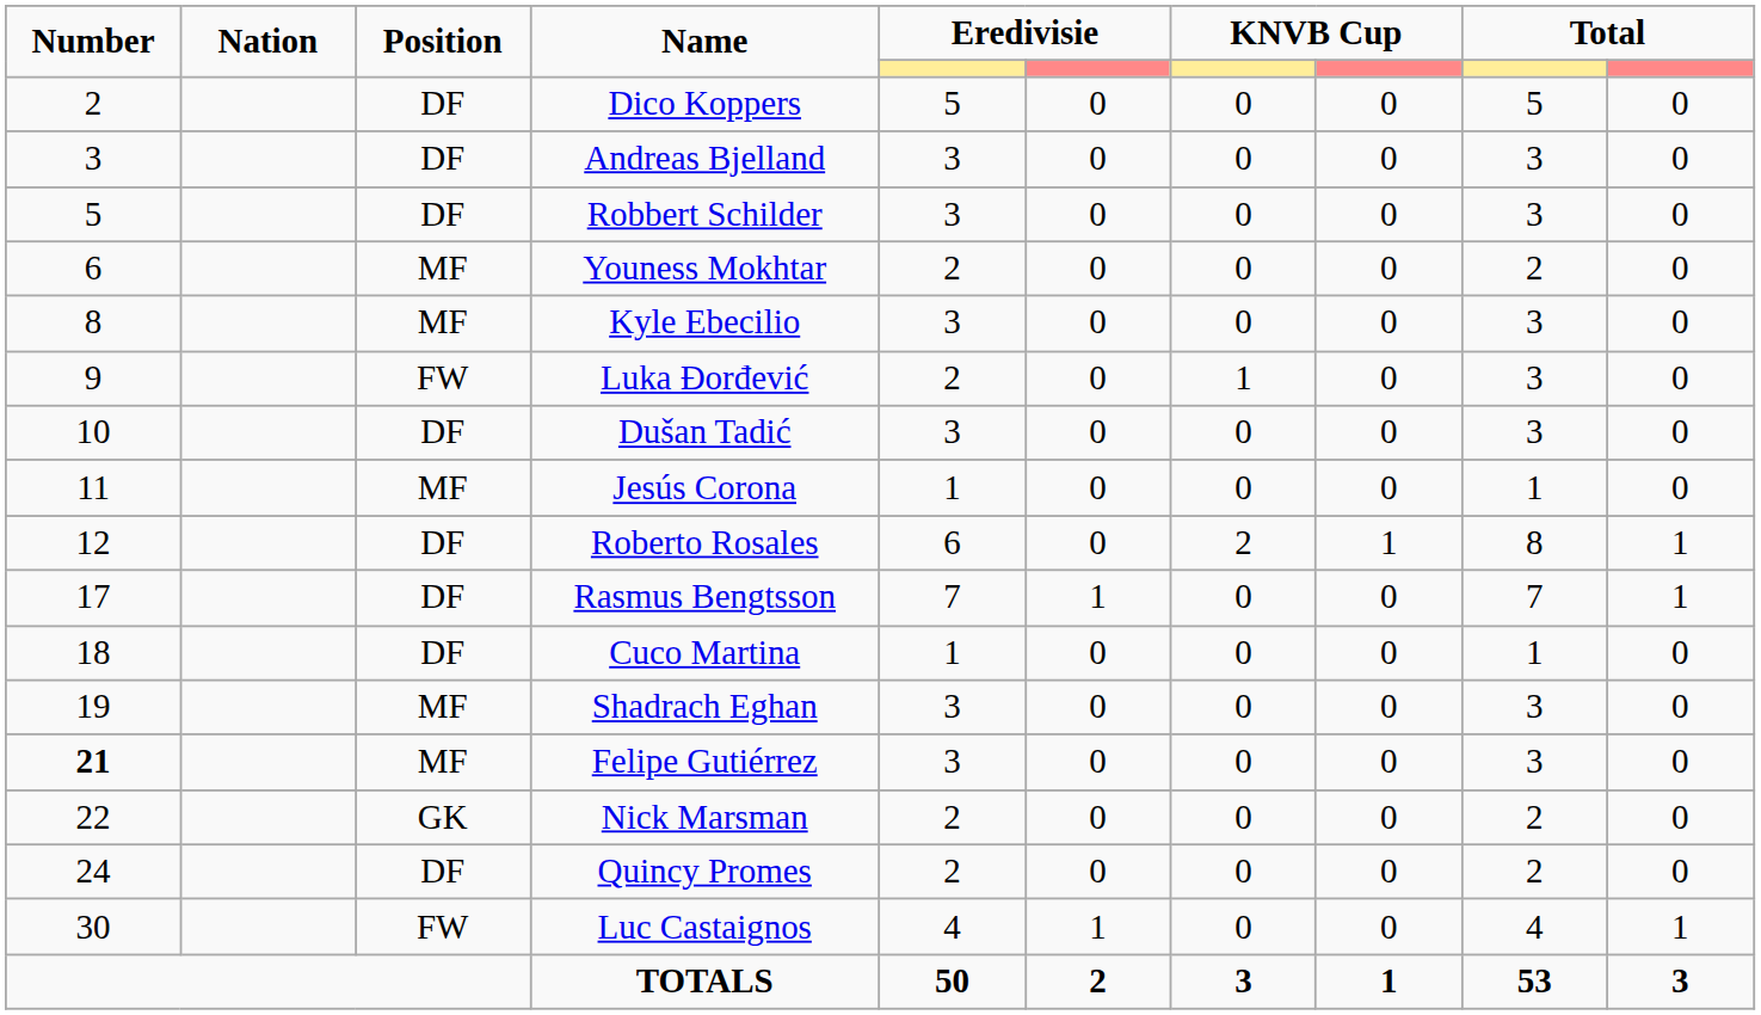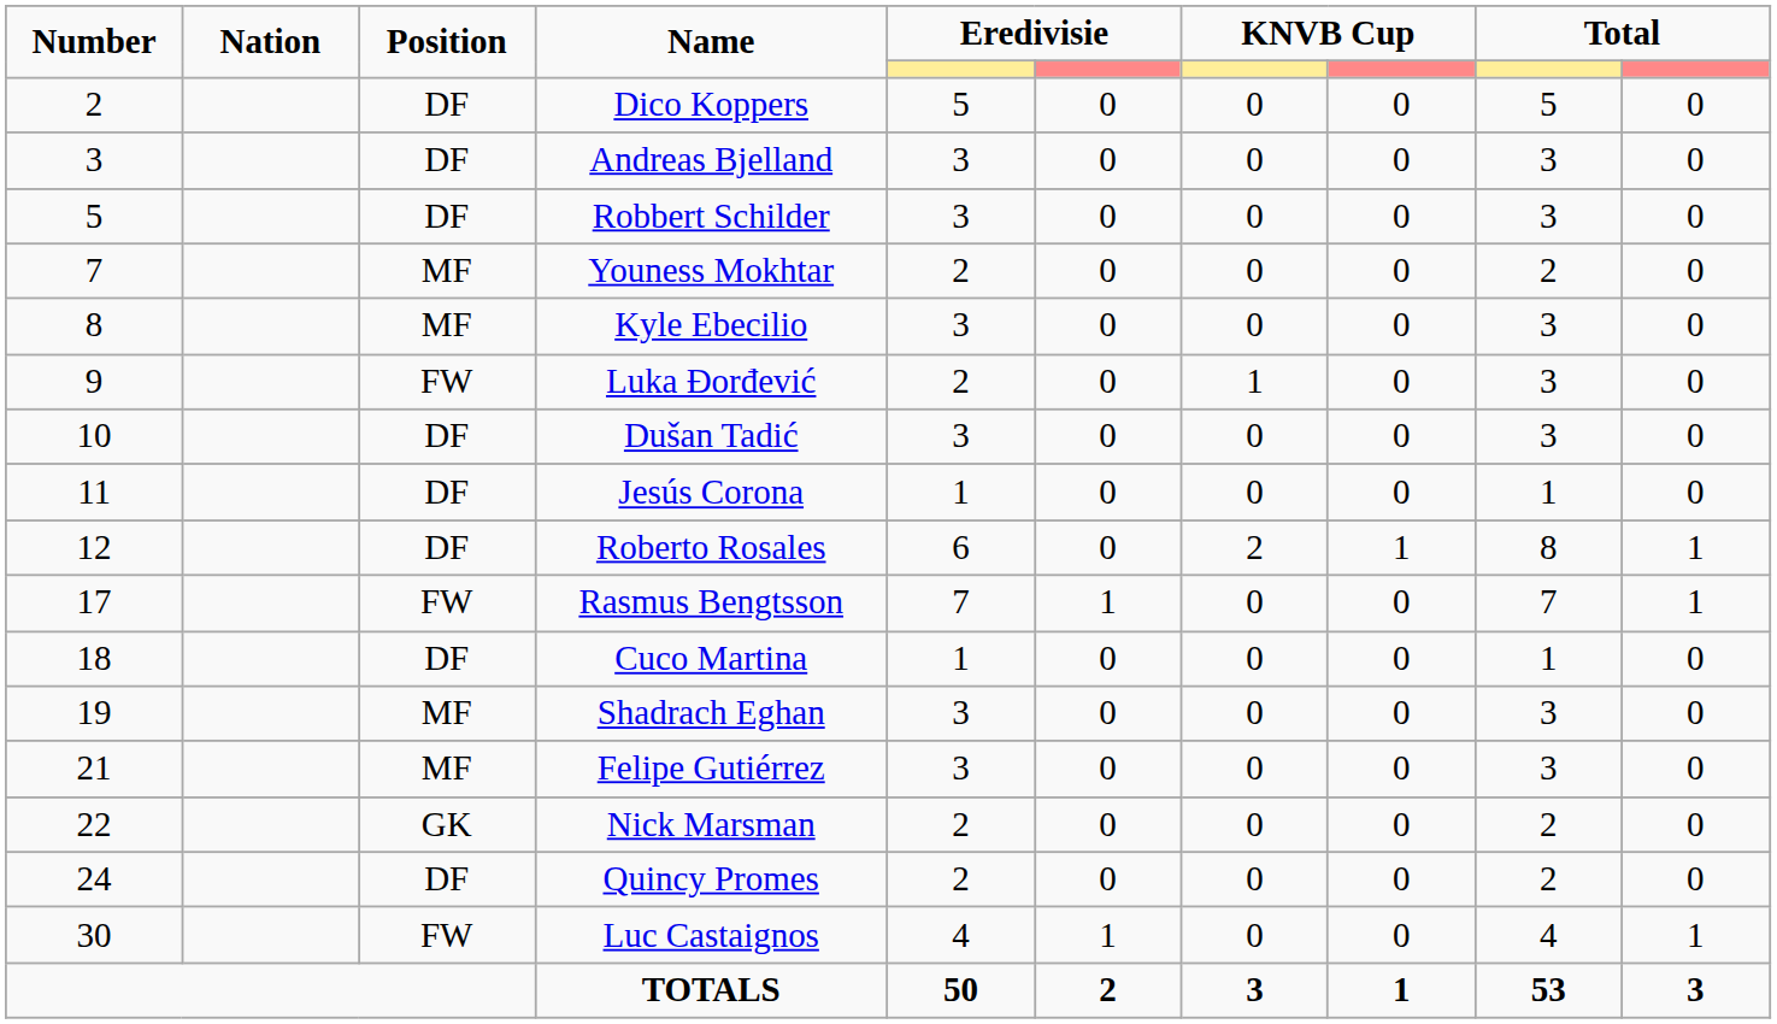 <table class="wikitable" style="text-align:center;">
 <tr style="text-align:center;">
 <td rowspan=2  style="width:10%; "><strong>Number</strong></td>
 <td rowspan=2  style="width:10%; "><strong>Nation</strong></td>
 <td rowspan=2  style="width:10%; "><strong>Position</strong></td>
 <td rowspan=2  style="width:20%; "><strong>Name</strong></td>
 <td colspan=2><strong>Eredivisie</strong></td>
 <td colspan=2><strong>KNVB Cup</strong></td>
 <td colspan=2><strong>Total</strong></td>
 </tr>
 <tr>
 <th style="width:60px; background:#fe9;"></th>
 <th style="width:60px; background:#ff8888;"></th>
 <th style="width:60px; background:#fe9;"></th>
 <th style="width:60px; background:#ff8888;"></th>
 <th style="width:60px; background:#fe9;"></th>
 <th style="width:60px; background:#ff8888;"></th>
 </tr>
 <tr>
 <td>2</td>
 <td></td>
 <td>DF</td>
 <td><a href='#'>Dico Koppers</a></td>
 <td>5</td>
 <td>0</td>
 <td>0</td>
 <td>0</td>
 <td>5</td>
 <td>0</td>
 </tr>
 <tr>
 <td>3</td>
 <td></td>
 <td>DF</td>
 <td><a href='#'>Andreas Bjelland</a></td>
 <td>3</td>
 <td>0</td>
 <td>0</td>
 <td>0</td>
 <td>3</td>
 <td>0</td>
 </tr>
 <tr>
 <td>5</td>
 <td></td>
 <td>DF</td>
 <td><a href='#'>Robbert Schilder</a></td>
 <td>3</td>
 <td>0</td>
 <td>0</td>
 <td>0</td>
 <td>3</td>
 <td>0</td>
 </tr>
 <tr>
-<td>6</td>
+<td>7</td>
 <td></td>
 <td>MF</td>
 <td><a href='#'>Youness Mokhtar</a></td>
 <td>2</td>
 <td>0</td>
 <td>0</td>
 <td>0</td>
 <td>2</td>
 <td>0</td>
 </tr>
 <tr>
 <td>8</td>
 <td></td>
 <td>MF</td>
 <td><a href='#'>Kyle Ebecilio</a></td>
 <td>3</td>
 <td>0</td>
 <td>0</td>
 <td>0</td>
 <td>3</td>
 <td>0</td>
 </tr>
 <tr>
 <td>9</td>
 <td></td>
 <td>FW</td>
 <td><a href='#'>Luka Đorđević</a></td>
 <td>2</td>
 <td>0</td>
 <td>1</td>
 <td>0</td>
 <td>3</td>
 <td>0</td>
 </tr>
 <tr>
 <td>10</td>
 <td></td>
 <td>DF</td>
 <td><a href='#'>Dušan Tadić</a></td>
 <td>3</td>
 <td>0</td>
 <td>0</td>
 <td>0</td>
 <td>3</td>
 <td>0</td>
 </tr>
 <tr>
 <td>11</td>
 <td></td>
-<td>MF</td>
+<td>DF</td>
 <td><a href='#'>Jesús Corona</a></td>
 <td>1</td>
 <td>0</td>
 <td>0</td>
 <td>0</td>
 <td>1</td>
 <td>0</td>
 </tr>
 <tr>
 <td>12</td>
 <td></td>
 <td>DF</td>
 <td><a href='#'>Roberto Rosales</a></td>
 <td>6</td>
 <td>0</td>
 <td>2</td>
 <td>1</td>
 <td>8</td>
 <td>1</td>
 </tr>
 <tr>
 <td>17</td>
 <td></td>
-<td>DF</td>
+<td>FW</td>
 <td><a href='#'>Rasmus Bengtsson</a></td>
 <td>7</td>
 <td>1</td>
 <td>0</td>
 <td>0</td>
 <td>7</td>
 <td>1</td>
 </tr>
 <tr>
 <td>18</td>
 <td></td>
 <td>DF</td>
 <td><a href='#'>Cuco Martina</a></td>
 <td>1</td>
 <td>0</td>
 <td>0</td>
 <td>0</td>
 <td>1</td>
 <td>0</td>
 </tr>
 <tr>
 <td>19</td>
 <td></td>
 <td>MF</td>
 <td><a href='#'>Shadrach Eghan</a></td>
 <td>3</td>
 <td>0</td>
 <td>0</td>
 <td>0</td>
 <td>3</td>
 <td>0</td>
 </tr>
 <tr>
-<td><strong>21</strong></td>
+<td>21</td>
 <td></td>
 <td>MF</td>
 <td><a href='#'>Felipe Gutiérrez</a></td>
 <td>3</td>
 <td>0</td>
 <td>0</td>
 <td>0</td>
 <td>3</td>
 <td>0</td>
 </tr>
 <tr>
 <td>22</td>
 <td></td>
 <td>GK</td>
 <td><a href='#'>Nick Marsman</a></td>
 <td>2</td>
 <td>0</td>
 <td>0</td>
 <td>0</td>
 <td>2</td>
 <td>0</td>
 </tr>
 <tr>
 <td>24</td>
 <td></td>
 <td>DF</td>
 <td><a href='#'>Quincy Promes</a></td>
 <td>2</td>
 <td>0</td>
 <td>0</td>
 <td>0</td>
 <td>2</td>
 <td>0</td>
 </tr>
 <tr>
 <td>30</td>
 <td></td>
 <td>FW</td>
 <td><a href='#'>Luc Castaignos</a></td>
 <td>4</td>
 <td>1</td>
 <td>0</td>
 <td>0</td>
 <td>4</td>
 <td>1</td>
 </tr>
 <tr>
 <td colspan=3></td>
 <td><strong>TOTALS</strong></td>
 <td><strong>50</strong></td>
 <td><strong>2</strong></td>
 <td><strong>3</strong></td>
 <td><strong>1</strong></td>
 <td><strong>53</strong></td>
 <td><strong>3</strong></td>
 </tr>
 </table>
